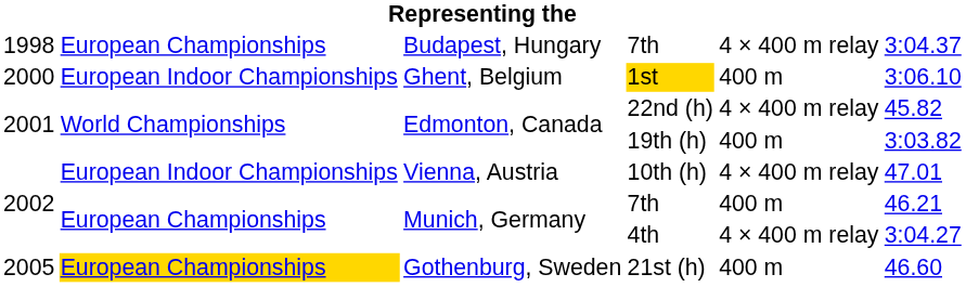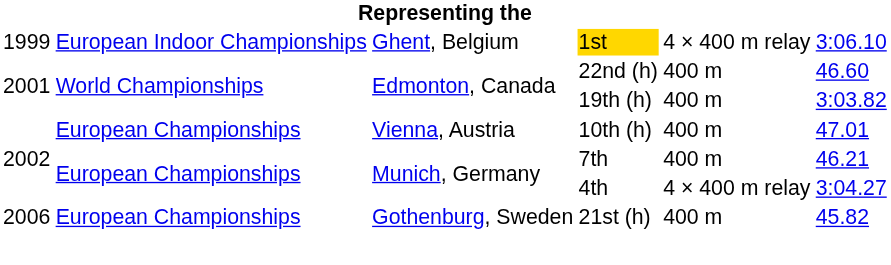 <table>
 <tr>
 <th colspan="6">Representing the </th>
 </tr>
 <tr>
-<td>1998</td>
-<td><a href='#'>European Championships</a></td>
-<td><a href='#'>Budapest</a>, Hungary</td>
-<td>7th</td>
-<td>4 × 400 m relay</td>
-<td><a href='#'>3:04.37</a></td>
-</tr>
-<tr>
-<td>2000</td>
+<td>1999</td>
 <td><a href='#'>European Indoor Championships</a></td>
 <td><a href='#'>Ghent</a>, Belgium</td>
 <td bgcolor=gold>1st</td>
-<td>400 m</td>
+<td>4 × 400 m relay</td>
 <td><a href='#'>3:06.10</a></td>
 </tr>
 <tr>
 <td rowspan=2>2001</td>
 <td rowspan=2><a href='#'>World Championships</a></td>
 <td rowspan=2><a href='#'>Edmonton</a>, Canada</td>
 <td>22nd (h)</td>
-<td>4 × 400 m relay</td>
-<td><a href='#'>45.82</a></td>
+<td>400 m</td>
+<td><a href='#'>46.60</a></td>
 </tr>
 <tr>
 <td>19th (h)</td>
 <td>400 m</td>
 <td><a href='#'>3:03.82</a></td>
 </tr>
 <tr>
 <td rowspan=3>2002</td>
-<td><a href='#'>European Indoor Championships</a></td>
+<td><a href='#'>European Championships</a></td>
 <td><a href='#'>Vienna</a>, Austria</td>
 <td>10th (h)</td>
-<td>4 × 400 m relay</td>
+<td>400 m</td>
 <td><a href='#'>47.01</a></td>
 </tr>
 <tr>
 <td rowspan=2><a href='#'>European Championships</a></td>
 <td rowspan=2><a href='#'>Munich</a>, Germany</td>
 <td>7th</td>
 <td>400 m</td>
 <td><a href='#'>46.21</a></td>
 </tr>
 <tr>
 <td>4th</td>
 <td>4 × 400 m relay</td>
 <td><a href='#'>3:04.27</a></td>
 </tr>
 <tr>
-<td>2005</td>
-<td style="background: gold;"><a href='#'>European Championships</a></td>
+<td>2006</td>
+<td><a href='#'>European Championships</a></td>
 <td><a href='#'>Gothenburg</a>, Sweden</td>
 <td>21st (h)</td>
 <td>400 m</td>
-<td><a href='#'>46.60</a></td>
+<td><a href='#'>45.82</a></td>
 </tr>
 </table>
